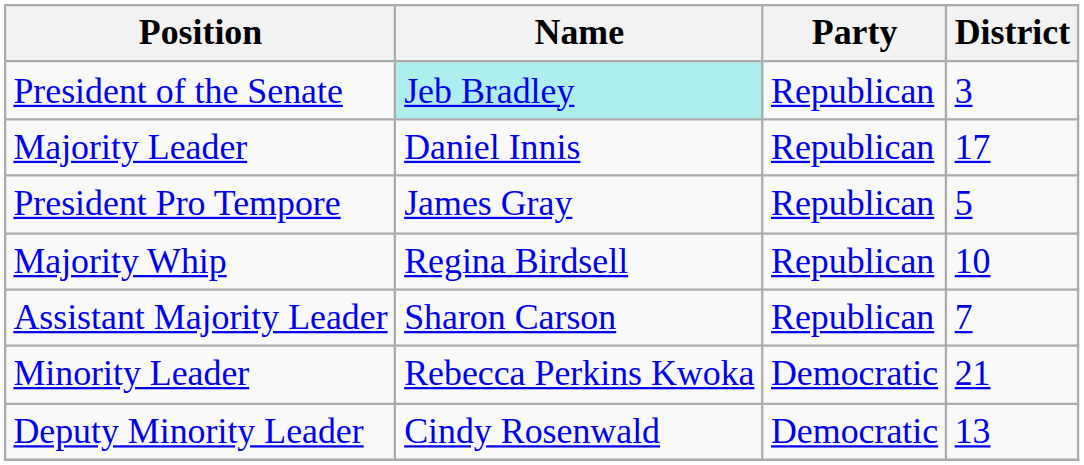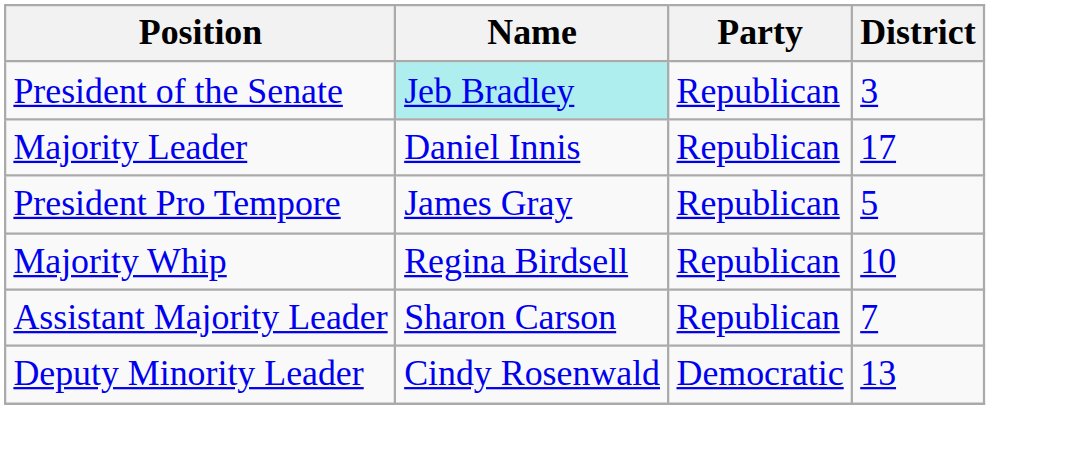 <table class=wikitable>
 <tr>
 <th>Position</th>
 <th>Name</th>
 <th>Party</th>
 <th>District</th>
 </tr>
 <tr>
 <td><a href='#'>President of the Senate</a></td>
 <td style="background: paleturquoise;"><a href='#'>Jeb Bradley</a></td>
 <td><a href='#'>Republican</a></td>
 <td><a href='#'>3</a></td>
 </tr>
 <tr>
 <td><a href='#'>Majority Leader</a></td>
 <td><a href='#'>Daniel Innis</a></td>
 <td><a href='#'>Republican</a></td>
 <td><a href='#'>17</a></td>
 </tr>
 <tr>
 <td><a href='#'>President Pro Tempore</a></td>
 <td><a href='#'>James Gray</a></td>
 <td><a href='#'>Republican</a></td>
 <td><a href='#'>5</a></td>
 </tr>
 <tr>
 <td><a href='#'>Majority Whip</a></td>
 <td><a href='#'>Regina Birdsell</a></td>
 <td><a href='#'>Republican</a></td>
 <td><a href='#'>10</a></td>
 </tr>
 <tr>
 <td><a href='#'>Assistant Majority Leader</a></td>
 <td><a href='#'>Sharon Carson</a></td>
 <td><a href='#'>Republican</a></td>
 <td><a href='#'>7</a></td>
 </tr>
 <tr>
-<td><a href='#'>Minority Leader</a></td>
-<td><a href='#'>Rebecca Perkins Kwoka</a></td>
-<td><a href='#'>Democratic</a></td>
-<td><a href='#'>21</a></td>
-</tr>
-<tr>
 <td><a href='#'>Deputy Minority Leader</a></td>
 <td><a href='#'>Cindy Rosenwald</a></td>
 <td><a href='#'>Democratic</a></td>
 <td><a href='#'>13</a></td>
 </tr>
 <tr>
 </tr>
 </table>
